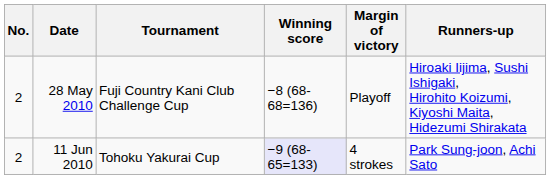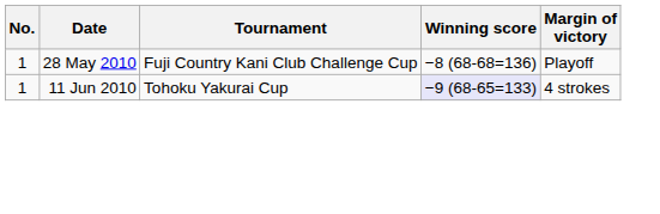 <table class="wikitable" style="font-size:95%;">
 <tr>
 <th>No.</th>
 <th>Date</th>
 <th>Tournament</th>
 <th>Winning score</th>
 <th>Margin of<br>victory</th>
-<th>Runners-up</th>
 </tr>
 <tr>
-<td align=center>2</td>
+<td align=center>1</td>
 <td align=right>28 May <a href='#'>2010</a></td>
 <td>Fuji Country Kani Club Challenge Cup</td>
 <td>−8 (68-68=136)</td>
 <td>Playoff</td>
-<td> <a href='#'>Hiroaki Iijima</a>,  <a href='#'>Sushi Ishigaki</a>,<br> <a href='#'>Hirohito Koizumi</a>,  <a href='#'>Kiyoshi Maita</a>,<br> <a href='#'>Hidezumi Shirakata</a></td>
 </tr>
 <tr>
-<td align=center>2</td>
+<td align=center>1</td>
 <td align=right>11 Jun 2010</td>
 <td>Tohoku Yakurai Cup</td>
 <td style="background: lavender;">−9 (68-65=133)</td>
 <td>4 strokes</td>
-<td> <a href='#'>Park Sung-joon</a>,  <a href='#'>Achi Sato</a></td>
 </tr>
 </table>
